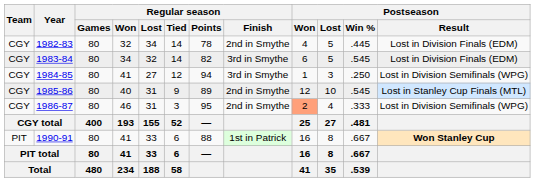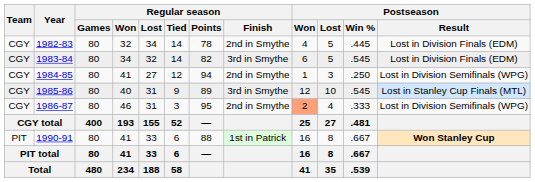 <table class="wikitable">
 <tr>
 <th rowspan="2">Team</th>
 <th rowspan="2">Year</th>
 <th colspan="6">Regular season</th>
 <th colspan="4">Postseason</th>
 </tr>
 <tr>
 <th>Games</th>
 <th>Won</th>
 <th>Lost</th>
 <th>Tied</th>
 <th>Points</th>
 <th>Finish</th>
 <th>Won</th>
 <th>Lost</th>
 <th>Win %</th>
 <th>Result</th>
 </tr>
 <tr align=center>
 <td>CGY</td>
 <td><a href='#'>1982-83</a></td>
 <td>80</td>
 <td>32</td>
 <td>34</td>
 <td>14</td>
 <td>78</td>
 <td>2nd in Smythe</td>
 <td>4</td>
 <td>5</td>
 <td>.445</td>
 <td>Lost in Division Finals (EDM)</td>
 </tr>
 <tr style="text-align: center; background:#eeeeee;">
 <td>CGY</td>
 <td><a href='#'>1983-84</a></td>
 <td>80</td>
 <td>34</td>
 <td>32</td>
 <td>14</td>
 <td>82</td>
 <td>3rd in Smythe</td>
 <td>6</td>
 <td>5</td>
 <td>.545</td>
 <td>Lost in Division Finals (EDM)</td>
 </tr>
 <tr align=center>
 <td>CGY</td>
 <td><a href='#'>1984-85</a></td>
 <td>80</td>
 <td>41</td>
 <td>27</td>
 <td>12</td>
 <td>94</td>
-<td>3rd in Smythe</td>
+<td>2nd in Smythe</td>
 <td>1</td>
 <td>3</td>
 <td>.250</td>
 <td>Lost in Division Semifinals (WPG)</td>
 </tr>
 <tr style="text-align: center; background:#eeeeee;">
 <td>CGY</td>
 <td><a href='#'>1985-86</a></td>
 <td>80</td>
 <td>40</td>
 <td>31</td>
 <td>9</td>
 <td>89</td>
-<td>2nd in Smythe</td>
+<td>3rd in Smythe</td>
 <td>12</td>
 <td>10</td>
 <td>.545</td>
 <td style="background: #D0E7FF;">Lost in Stanley Cup Finals (MTL)</td>
 </tr>
 <tr align=center>
 <td>CGY</td>
 <td><a href='#'>1986-87</a></td>
 <td>80</td>
 <td>46</td>
 <td>31</td>
 <td>3</td>
 <td>95</td>
 <td>2nd in Smythe</td>
 <td style="background: lightsalmon;">2</td>
 <td>4</td>
 <td>.333</td>
 <td>Lost in Division Semifinals (WPG)</td>
 </tr>
 <tr align=center>
 <th colspan="2">CGY total</th>
 <th>400</th>
 <th>193</th>
 <th>155</th>
 <th>52</th>
 <th>—</th>
 <th></th>
 <th>25</th>
 <th>27</th>
 <th>.481</th>
 <th></th>
 </tr>
 <tr align=center>
 <td>PIT</td>
 <td><a href='#'>1990-91</a></td>
 <td>80</td>
 <td>41</td>
 <td>33</td>
 <td>6</td>
 <td>88</td>
 <td style="background: #DDFFDD;">1st in Patrick</td>
 <td>16</td>
 <td>8</td>
 <td>.667</td>
 <td style="background: #FFE6BD;"><strong>Won Stanley Cup</strong></td>
 </tr>
 <tr align=center>
 <th colspan="2">PIT total</th>
 <th>80</th>
 <th>41</th>
 <th>33</th>
 <th>6</th>
 <th>—</th>
 <th></th>
 <th>16</th>
 <th>8</th>
 <th>.667</th>
 <th></th>
 </tr>
 <tr>
 <th colspan="2">Total</th>
 <th>480</th>
 <th>234</th>
 <th>188</th>
 <th>58</th>
 <th></th>
 <th></th>
 <th>41</th>
 <th>35</th>
 <th>.539</th>
 <th></th>
 </tr>
 </table>
